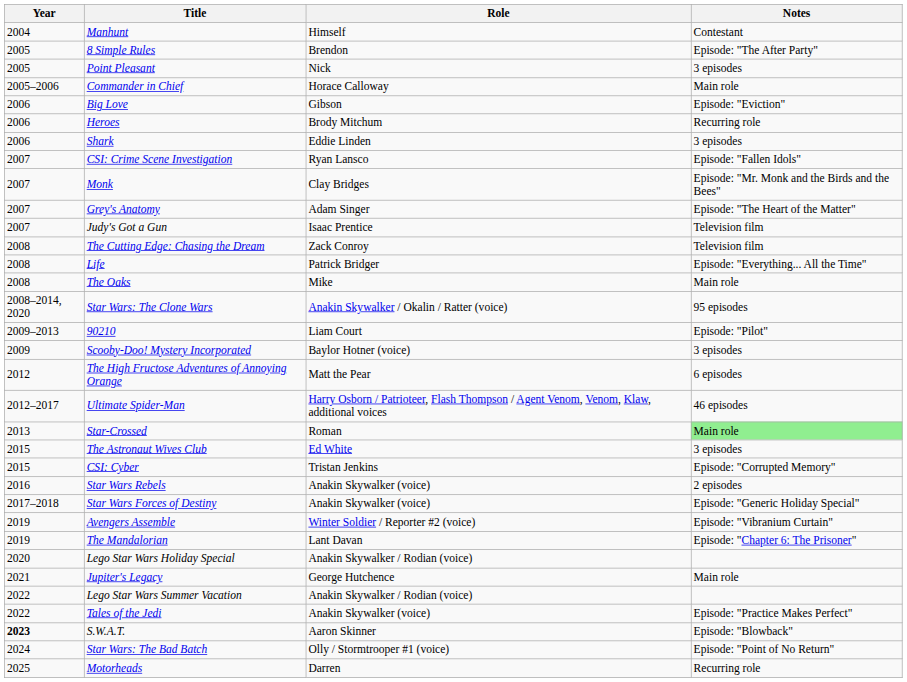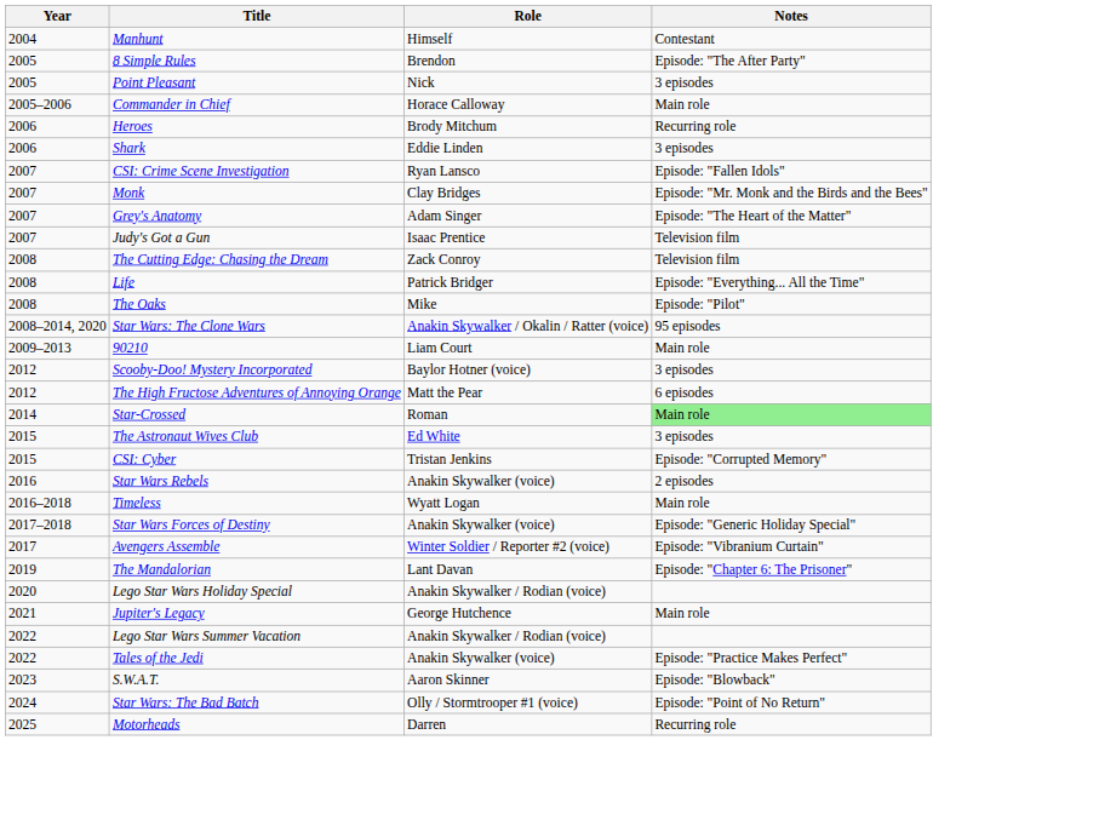 <table class="wikitable sortable">
 <tr>
 <th>Year</th>
 <th>Title</th>
 <th>Role</th>
 <th class="unsortable">Notes</th>
 </tr>
 <tr>
 <td>2004</td>
 <td><em><a href='#'>Manhunt</a></em></td>
 <td>Himself</td>
 <td>Contestant</td>
 </tr>
 <tr>
 <td>2005</td>
 <td data-sort-value="Eight Simple Rules"><em><a href='#'>8 Simple Rules</a></em></td>
 <td>Brendon</td>
 <td>Episode: "The After Party"</td>
 </tr>
 <tr>
 <td>2005</td>
 <td><em><a href='#'>Point Pleasant</a></em></td>
 <td>Nick</td>
 <td>3 episodes</td>
 </tr>
 <tr>
 <td>2005–2006</td>
 <td><em><a href='#'>Commander in Chief</a></em></td>
 <td>Horace Calloway</td>
 <td>Main role</td>
-</tr>
-<tr>
-<td>2006</td>
-<td><em><a href='#'>Big Love</a></em></td>
-<td>Gibson</td>
-<td>Episode: "Eviction"</td>
 </tr>
 <tr>
 <td>2006</td>
 <td><em><a href='#'>Heroes</a></em></td>
 <td>Brody Mitchum</td>
 <td>Recurring role</td>
 </tr>
 <tr>
 <td>2006</td>
 <td><em><a href='#'>Shark</a></em></td>
 <td>Eddie Linden</td>
 <td>3 episodes</td>
 </tr>
 <tr>
 <td>2007</td>
 <td><em><a href='#'>CSI: Crime Scene Investigation</a></em></td>
 <td>Ryan Lansco</td>
 <td>Episode: "Fallen Idols"</td>
 </tr>
 <tr>
 <td>2007</td>
 <td><em><a href='#'>Monk</a></em></td>
 <td>Clay Bridges</td>
 <td>Episode: "Mr. Monk and the Birds and the Bees"</td>
 </tr>
 <tr>
 <td>2007</td>
 <td><em><a href='#'>Grey's Anatomy</a></em></td>
 <td>Adam Singer</td>
 <td>Episode: "The Heart of the Matter"</td>
 </tr>
 <tr>
 <td>2007</td>
 <td><em>Judy's Got a Gun</em></td>
 <td>Isaac Prentice</td>
 <td>Television film</td>
 </tr>
 <tr>
 <td>2008</td>
 <td data-sort-value="Cutting Edge: Chasing the Dream, The"><em><a href='#'>The Cutting Edge: Chasing the Dream</a></em></td>
 <td>Zack Conroy</td>
 <td>Television film</td>
 </tr>
 <tr>
 <td>2008</td>
 <td><em><a href='#'>Life</a></em></td>
 <td>Patrick Bridger</td>
 <td>Episode: "Everything... All the Time"</td>
 </tr>
 <tr>
 <td>2008</td>
 <td data-sort-value="Oaks, The"><em><a href='#'>The Oaks</a></em></td>
 <td>Mike</td>
-<td>Main role</td>
+<td>Episode: "Pilot"</td>
 </tr>
 <tr>
 <td>2008–2014, 2020</td>
 <td><em><a href='#'>Star Wars: The Clone Wars</a></em></td>
 <td><a href='#'>Anakin Skywalker</a> / Okalin / Ratter (voice)</td>
 <td>95 episodes</td>
 </tr>
 <tr>
 <td>2009–2013</td>
 <td data-sort-value="Nine Oh Two One Oh"><em><a href='#'>90210</a></em></td>
 <td>Liam Court</td>
-<td>Episode: "Pilot"</td>
+<td>Main role</td>
 </tr>
 <tr>
-<td>2009</td>
+<td>2012</td>
 <td><em><a href='#'>Scooby-Doo! Mystery Incorporated</a></em></td>
 <td>Baylor Hotner (voice)</td>
 <td>3 episodes</td>
 </tr>
 <tr>
 <td>2012</td>
 <td data-sort-value="High Fructose Adventures of Annoying Orange, The"><em><a href='#'>The High Fructose Adventures of Annoying Orange</a></em></td>
 <td>Matt the Pear</td>
 <td>6 episodes</td>
 </tr>
 <tr>
-<td>2012–2017</td>
-<td><em><a href='#'>Ultimate Spider-Man</a></em></td>
-<td><a href='#'>Harry Osborn / Patrioteer</a>, <a href='#'>Flash Thompson</a> / <a href='#'>Agent Venom</a>, <a href='#'>Venom</a>, <a href='#'>Klaw</a>, additional voices</td>
-<td>46 episodes</td>
-</tr>
-<tr>
-<td>2013</td>
+<td>2014</td>
 <td><em><a href='#'>Star-Crossed</a></em></td>
 <td>Roman</td>
 <td style="background: lightgreen;">Main role</td>
 </tr>
 <tr>
 <td>2015</td>
 <td data-sort-value="Astronaut Wives Club, The"><em><a href='#'>The Astronaut Wives Club</a></em></td>
 <td><a href='#'>Ed White</a></td>
 <td>3 episodes</td>
 </tr>
 <tr>
 <td>2015</td>
 <td><em><a href='#'>CSI: Cyber</a></em></td>
 <td>Tristan Jenkins</td>
 <td>Episode: "Corrupted Memory"</td>
 </tr>
 <tr>
 <td>2016</td>
 <td><em><a href='#'>Star Wars Rebels</a></em></td>
 <td>Anakin Skywalker (voice)</td>
 <td>2 episodes</td>
 </tr>
 <tr>
+<td>2016–2018</td>
+<td><em><a href='#'>Timeless</a></em></td>
+<td>Wyatt Logan</td>
+<td>Main role</td>
+</tr>
+<tr>
 <td>2017–2018</td>
 <td><em><a href='#'>Star Wars Forces of Destiny</a></em></td>
 <td>Anakin Skywalker (voice)</td>
 <td>Episode: "Generic Holiday Special"</td>
 </tr>
 <tr>
-<td>2019</td>
+<td>2017</td>
 <td><em><a href='#'>Avengers Assemble</a></em></td>
 <td><a href='#'>Winter Soldier</a> / Reporter #2 (voice)</td>
 <td>Episode: "Vibranium Curtain"</td>
 </tr>
 <tr>
 <td>2019</td>
 <td data-sort-value="Mandalorian, The"><em><a href='#'>The Mandalorian</a></em></td>
 <td>Lant Davan</td>
 <td>Episode: "<a href='#'>Chapter 6: The Prisoner</a>"</td>
 </tr>
 <tr>
 <td>2020</td>
 <td><em>Lego Star Wars Holiday Special</em></td>
 <td>Anakin Skywalker / Rodian (voice)</td>
 <td></td>
 </tr>
 <tr>
 <td>2021</td>
 <td><em><a href='#'>Jupiter's Legacy</a></em></td>
 <td>George Hutchence</td>
 <td>Main role</td>
 </tr>
 <tr>
 <td>2022</td>
 <td><em>Lego Star Wars Summer Vacation</em></td>
 <td>Anakin Skywalker / Rodian (voice)</td>
 <td></td>
 </tr>
 <tr>
 <td>2022</td>
 <td><em><a href='#'>Tales of the Jedi</a></em></td>
 <td>Anakin Skywalker (voice)</td>
 <td>Episode: "Practice Makes Perfect"</td>
 </tr>
 <tr>
-<td><strong>2023</strong></td>
+<td>2023</td>
 <td><em>S.W.A.T.</em></td>
 <td>Aaron Skinner</td>
 <td>Episode: "Blowback"</td>
 </tr>
 <tr>
 <td>2024</td>
 <td><em><a href='#'>Star Wars: The Bad Batch</a></em></td>
 <td>Olly / Stormtrooper #1 (voice)</td>
 <td>Episode: "Point of No Return"</td>
 </tr>
 <tr>
 <td>2025</td>
 <td><em><a href='#'>Motorheads</a></em></td>
 <td>Darren</td>
 <td>Recurring role</td>
 </tr>
 </table>
